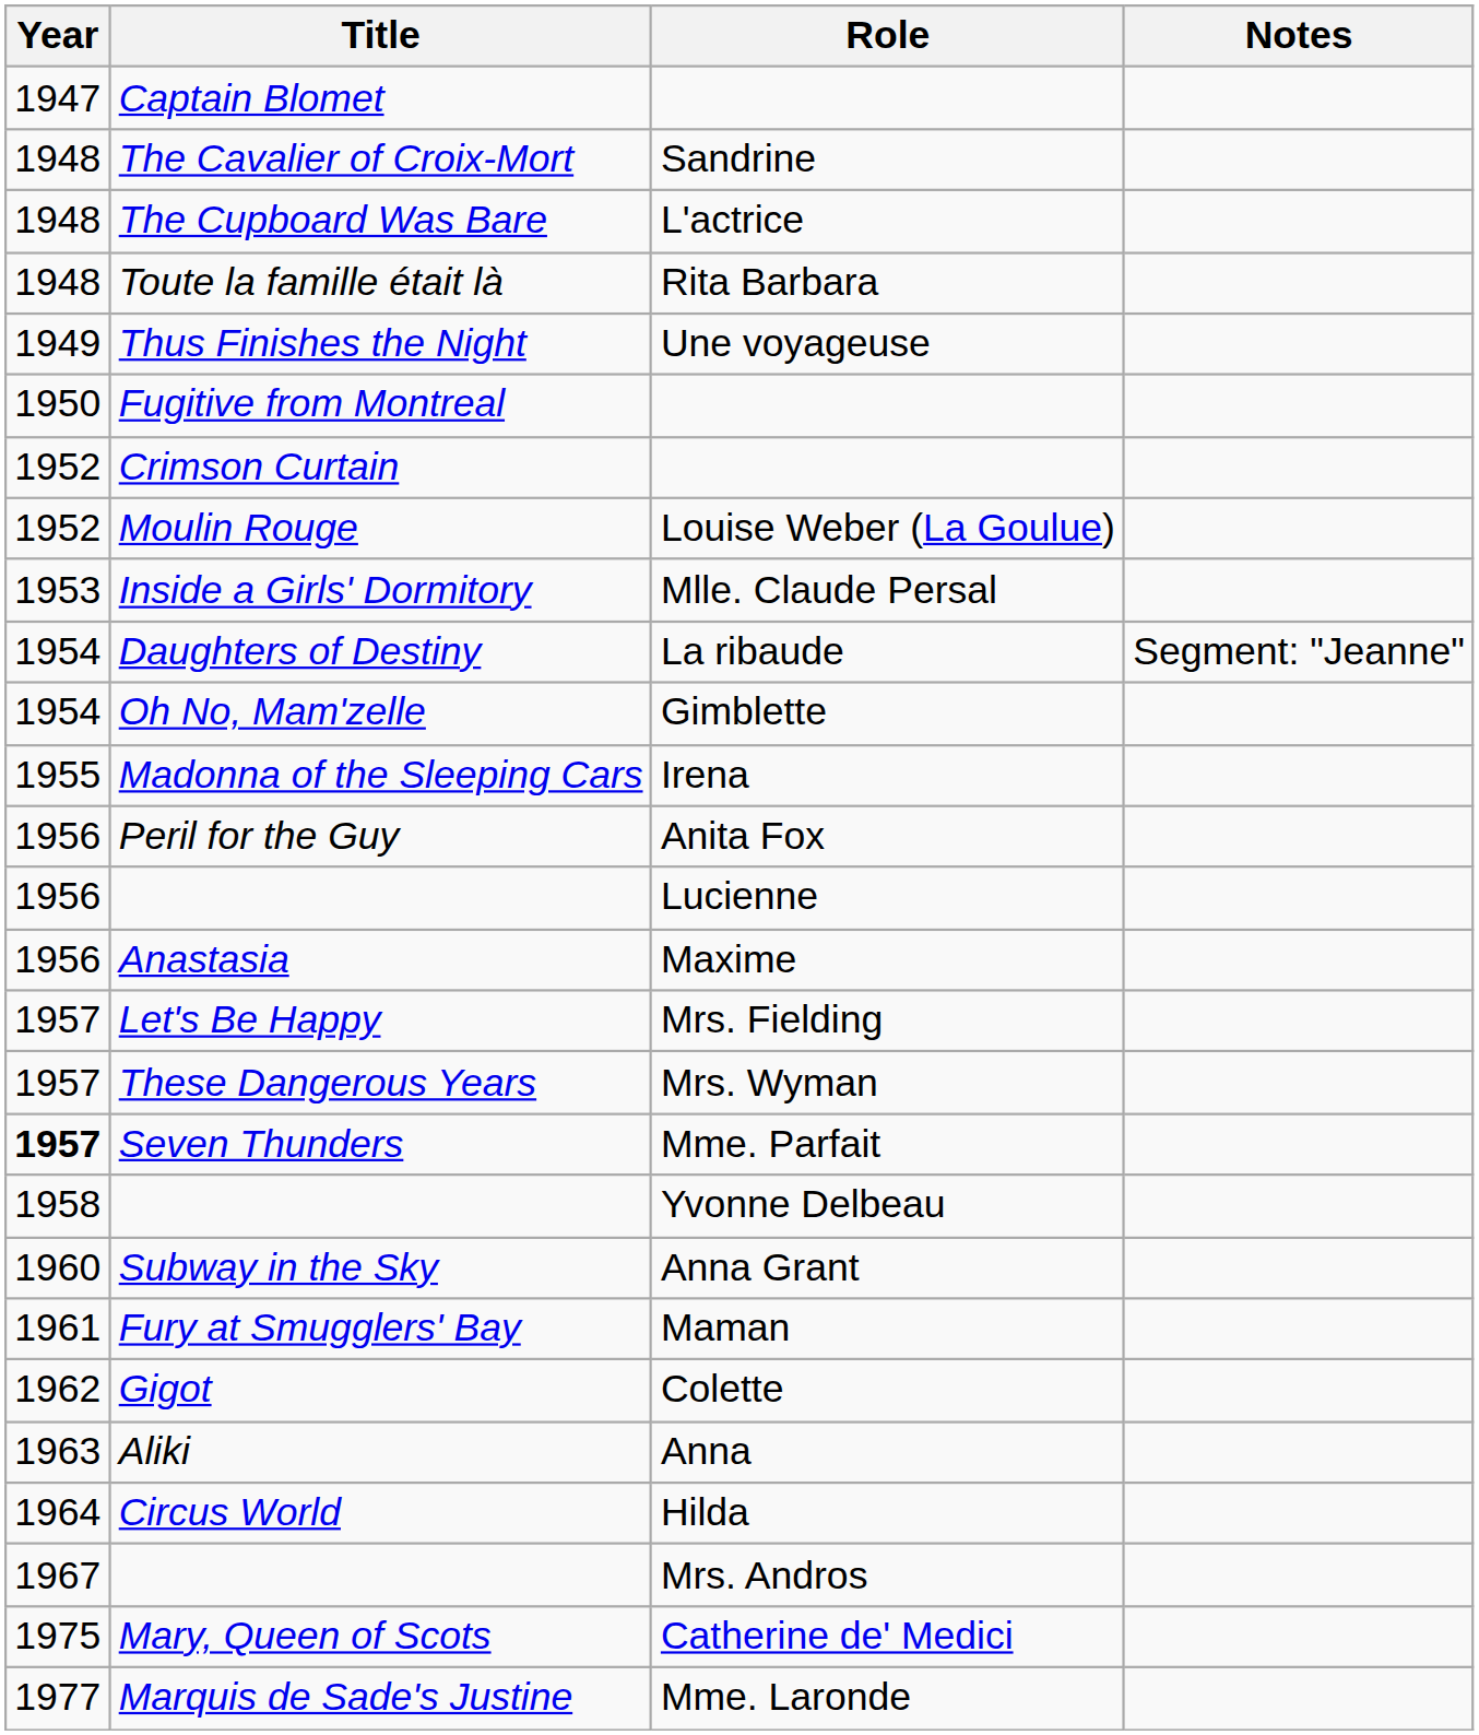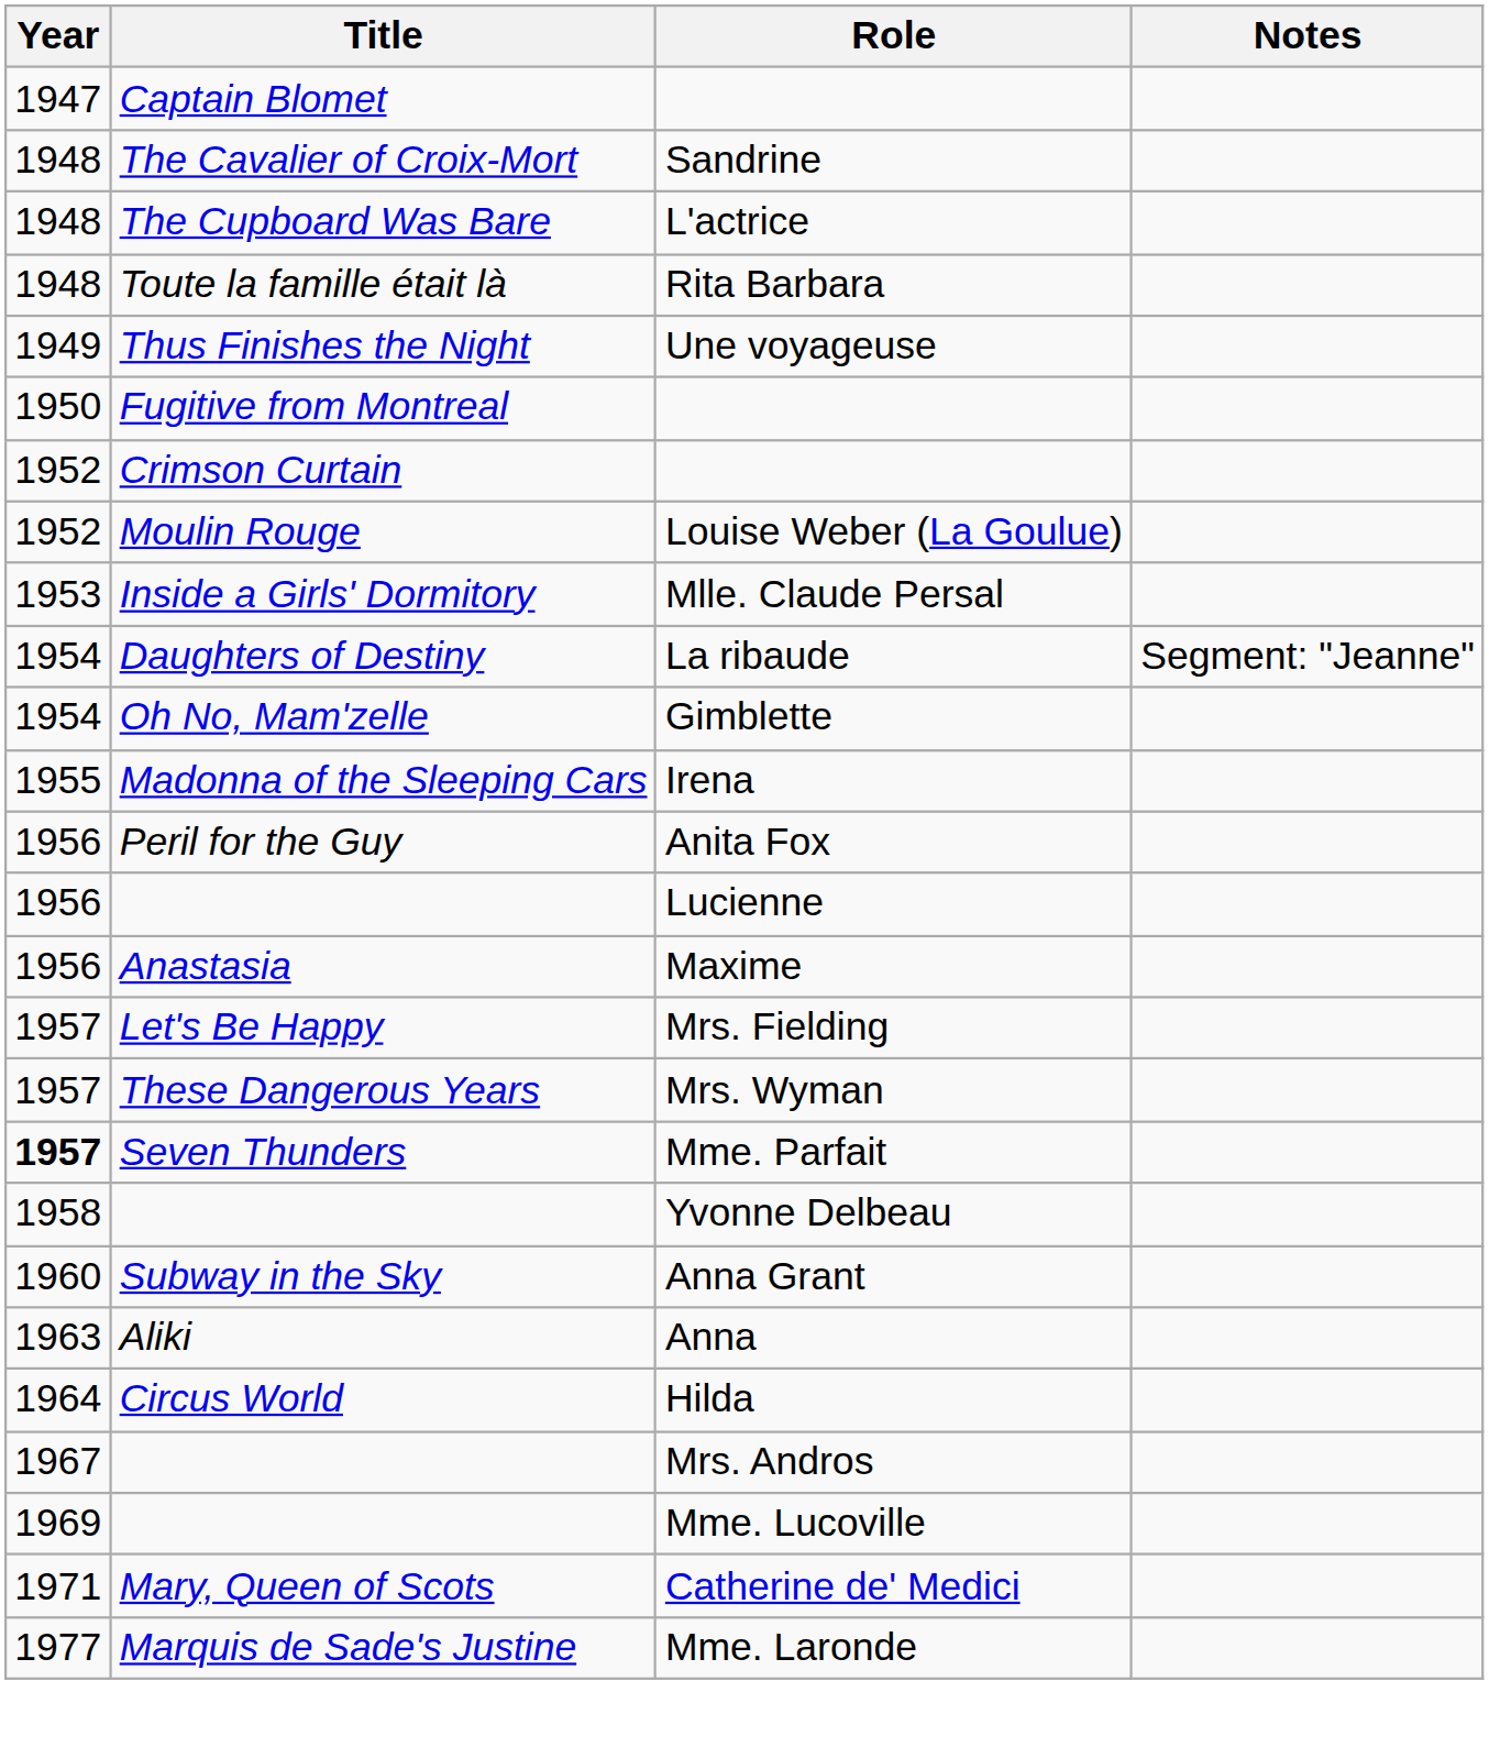 <table class="wikitable sortable">
 <tr>
 <th>Year</th>
 <th>Title</th>
 <th>Role</th>
 <th class="unsortable">Notes</th>
 </tr>
 <tr>
 <td>1947</td>
 <td><em><a href='#'>Captain Blomet</a></em></td>
 <td></td>
 <td></td>
 </tr>
 <tr>
 <td>1948</td>
 <td><em><a href='#'>The Cavalier of Croix-Mort</a></em></td>
 <td>Sandrine</td>
 <td></td>
 </tr>
 <tr>
 <td>1948</td>
 <td><em><a href='#'>The Cupboard Was Bare</a></em></td>
 <td>L'actrice</td>
 <td></td>
 </tr>
 <tr>
 <td>1948</td>
 <td><em>Toute la famille était là</em></td>
 <td>Rita Barbara</td>
 <td></td>
 </tr>
 <tr>
 <td>1949</td>
 <td><em><a href='#'>Thus Finishes the Night</a></em></td>
 <td>Une voyageuse</td>
 <td></td>
 </tr>
 <tr>
 <td>1950</td>
 <td><em><a href='#'>Fugitive from Montreal</a></em></td>
 <td></td>
 <td></td>
 </tr>
 <tr>
 <td>1952</td>
 <td><em><a href='#'>Crimson Curtain</a></em></td>
 <td></td>
 <td></td>
 </tr>
 <tr>
 <td>1952</td>
 <td><em><a href='#'>Moulin Rouge</a></em></td>
 <td>Louise Weber (<a href='#'>La Goulue</a>)</td>
 <td></td>
 </tr>
 <tr>
 <td>1953</td>
 <td><em><a href='#'>Inside a Girls' Dormitory</a></em></td>
 <td>Mlle. Claude Persal</td>
 <td></td>
 </tr>
 <tr>
 <td>1954</td>
 <td><em><a href='#'>Daughters of Destiny</a></em></td>
 <td>La ribaude</td>
 <td>Segment: "Jeanne"</td>
 </tr>
 <tr>
 <td>1954</td>
 <td><em><a href='#'>Oh No, Mam'zelle</a></em></td>
 <td>Gimblette</td>
 <td></td>
 </tr>
 <tr>
 <td>1955</td>
 <td><em><a href='#'>Madonna of the Sleeping Cars</a></em></td>
 <td>Irena</td>
 <td></td>
 </tr>
 <tr>
 <td>1956</td>
 <td><em>Peril for the Guy</em></td>
 <td>Anita Fox</td>
 <td></td>
 </tr>
 <tr>
 <td>1956</td>
 <td><em></em></td>
 <td>Lucienne</td>
 <td></td>
 </tr>
 <tr>
 <td>1956</td>
 <td><em><a href='#'>Anastasia</a></em></td>
 <td>Maxime</td>
 <td></td>
 </tr>
 <tr>
 <td>1957</td>
 <td><em><a href='#'>Let's Be Happy</a></em></td>
 <td>Mrs. Fielding</td>
 <td></td>
 </tr>
 <tr>
 <td>1957</td>
 <td><em><a href='#'>These Dangerous Years</a></em></td>
 <td>Mrs. Wyman</td>
 <td></td>
 </tr>
 <tr>
 <td><strong>1957</strong></td>
 <td><em><a href='#'>Seven Thunders</a></em></td>
 <td>Mme. Parfait</td>
 <td></td>
 </tr>
 <tr>
 <td>1958</td>
 <td><em></em></td>
 <td>Yvonne Delbeau</td>
 <td></td>
 </tr>
 <tr>
 <td>1960</td>
 <td><em><a href='#'>Subway in the Sky</a></em></td>
 <td>Anna Grant</td>
 <td></td>
 </tr>
 <tr>
-<td>1961</td>
-<td><em><a href='#'>Fury at Smugglers' Bay</a></em></td>
-<td>Maman</td>
-<td></td>
-</tr>
-<tr>
-<td>1962</td>
-<td><em><a href='#'>Gigot</a></em></td>
-<td>Colette</td>
-<td></td>
-</tr>
-<tr>
 <td>1963</td>
 <td><em>Aliki</em></td>
 <td>Anna</td>
 <td></td>
 </tr>
 <tr>
 <td>1964</td>
 <td><em><a href='#'>Circus World</a></em></td>
 <td>Hilda</td>
 <td></td>
 </tr>
 <tr>
 <td>1967</td>
 <td><em></em></td>
 <td>Mrs. Andros</td>
 <td></td>
 </tr>
 <tr>
-<td>1975</td>
+<td>1969</td>
+<td><em></em></td>
+<td>Mme. Lucoville</td>
+<td></td>
+</tr>
+<tr>
+<td>1971</td>
 <td><em><a href='#'>Mary, Queen of Scots</a></em></td>
 <td><a href='#'>Catherine de' Medici</a></td>
 <td></td>
 </tr>
 <tr>
 <td>1977</td>
 <td><em><a href='#'>Marquis de Sade's Justine</a></em></td>
 <td>Mme. Laronde</td>
 <td></td>
 </tr>
 </table>
